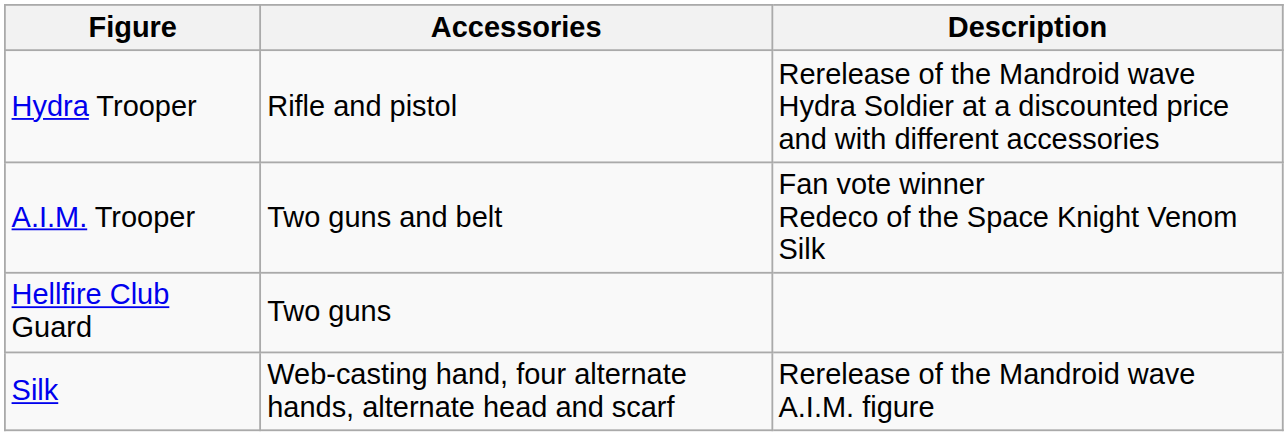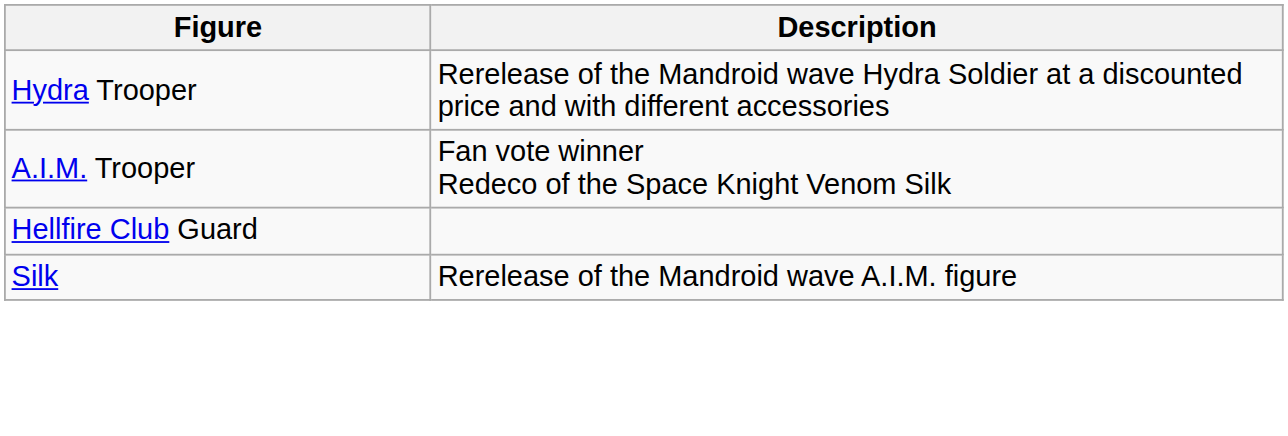 <table class="wikitable" style="width:80%;">
 <tr>
 <th width=20%>Figure</th>
-<th width=40%>Accessories</th>
 <th width=40%>Description</th>
 </tr>
 <tr>
 <td><a href='#'>Hydra</a> Trooper</td>
-<td>Rifle and pistol</td>
 <td>Rerelease of the Mandroid wave Hydra Soldier at a discounted price and with different accessories</td>
 </tr>
 <tr>
 <td><a href='#'>A.I.M.</a> Trooper</td>
-<td>Two guns and belt</td>
 <td>Fan vote winner<br>Redeco of the Space Knight Venom Silk</td>
 </tr>
 <tr>
 <td><a href='#'>Hellfire Club</a> Guard</td>
-<td>Two guns</td>
 <td></td>
 </tr>
 <tr>
 <td><a href='#'>Silk</a></td>
-<td>Web-casting hand, four alternate hands, alternate head and scarf</td>
 <td>Rerelease of the Mandroid wave A.I.M. figure</td>
 </tr>
 </table>
